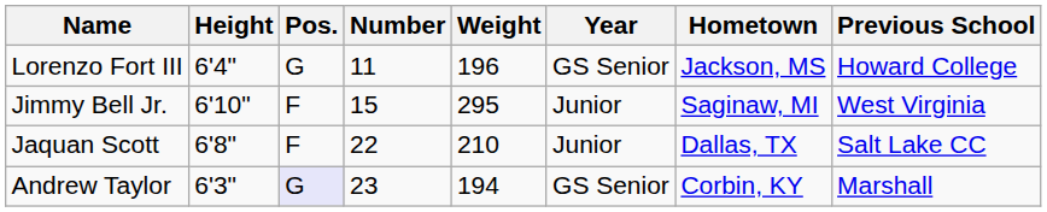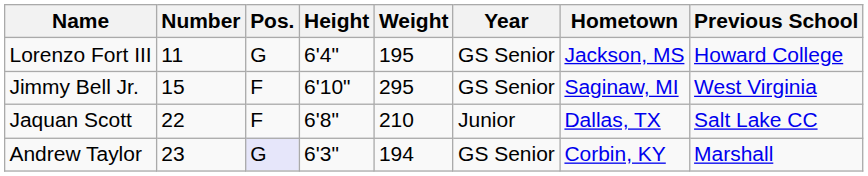 <table class="wikitable sortable" border="1">
 <tr>
 <th>Name</th>
+<th>Number</th>
+<th>Pos.</th>
 <th>Height</th>
-<th>Pos.</th>
-<th>Number</th>
 <th>Weight</th>
 <th>Year</th>
 <th>Hometown</th>
 <th class="unsortable">Previous School</th>
 </tr>
 <tr>
 <td>Lorenzo Fort III</td>
+<td>11</td>
+<td>G</td>
 <td>6'4"</td>
-<td>G</td>
-<td>11</td>
-<td>196</td>
+<td>195</td>
 <td>GS Senior</td>
 <td><a href='#'>Jackson, MS</a></td>
 <td><a href='#'>Howard College</a></td>
 </tr>
 <tr>
 <td>Jimmy Bell Jr.</td>
+<td>15</td>
+<td>F</td>
 <td>6'10"</td>
-<td>F</td>
-<td>15</td>
 <td>295</td>
-<td>Junior</td>
+<td>GS Senior</td>
 <td><a href='#'>Saginaw, MI</a></td>
 <td><a href='#'>West Virginia</a></td>
 </tr>
 <tr>
 <td>Jaquan Scott</td>
+<td>22</td>
+<td>F</td>
 <td>6'8"</td>
-<td>F</td>
-<td>22</td>
 <td>210</td>
 <td>Junior</td>
 <td><a href='#'>Dallas, TX</a></td>
 <td><a href='#'>Salt Lake CC</a></td>
 </tr>
 <tr>
 <td>Andrew Taylor</td>
+<td>23</td>
+<td style="background: lavender;">G</td>
 <td>6'3"</td>
-<td style="background: lavender;">G</td>
-<td>23</td>
 <td>194</td>
 <td>GS Senior</td>
 <td><a href='#'>Corbin, KY</a></td>
 <td><a href='#'>Marshall</a></td>
 </tr>
 </table>
